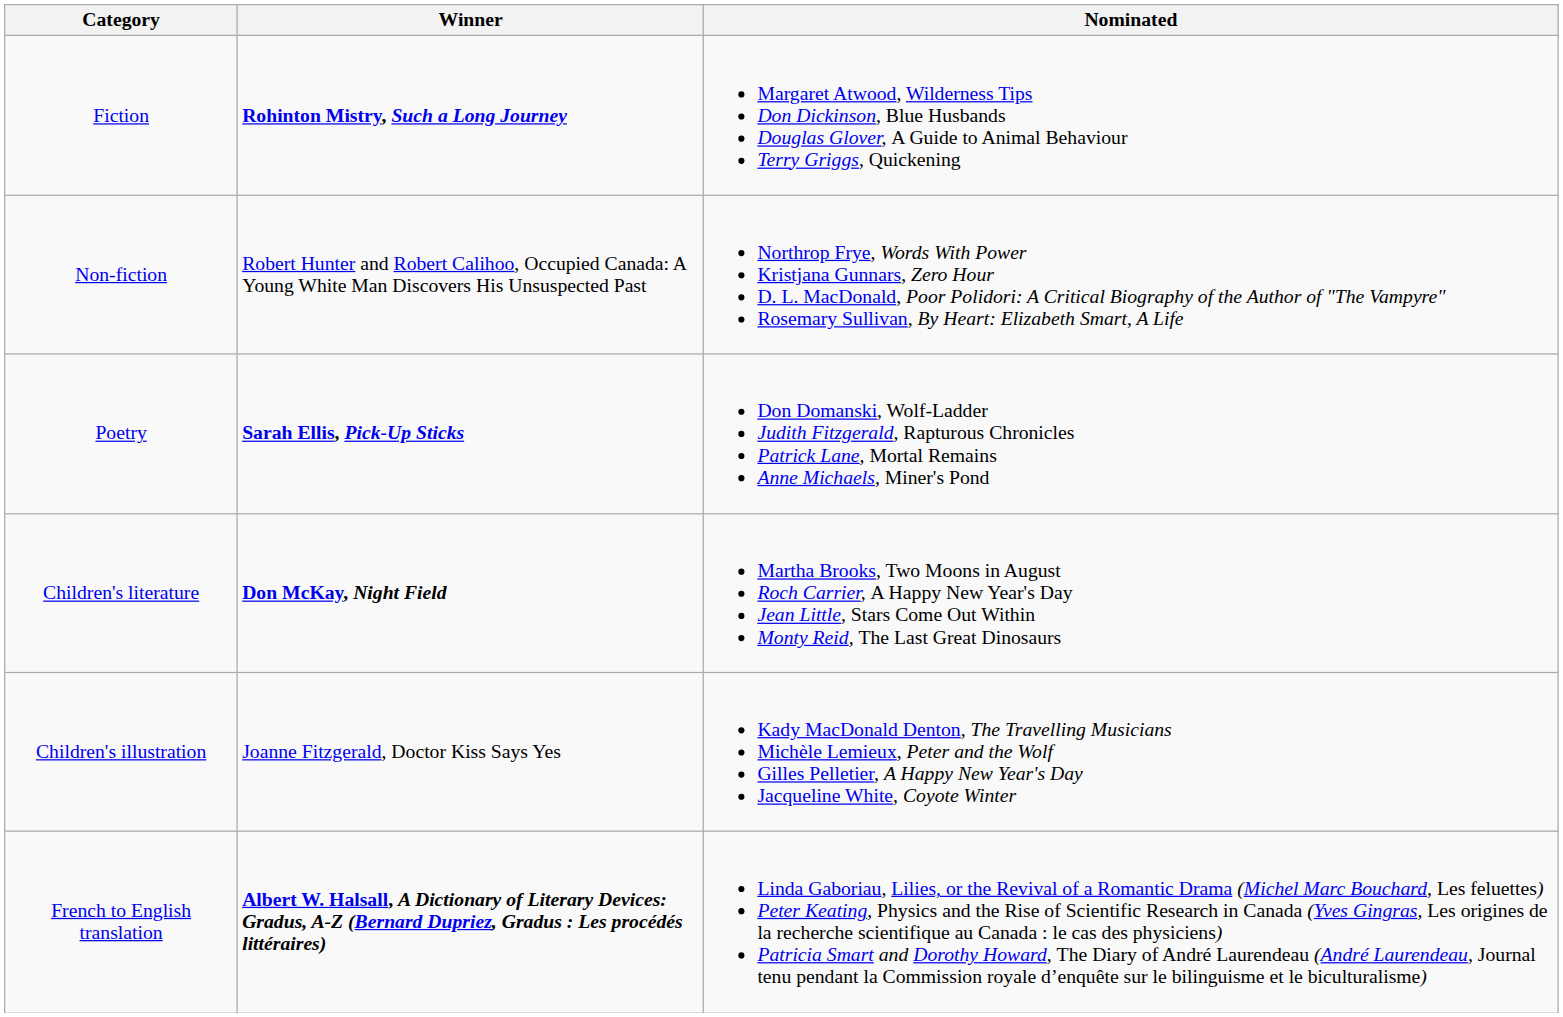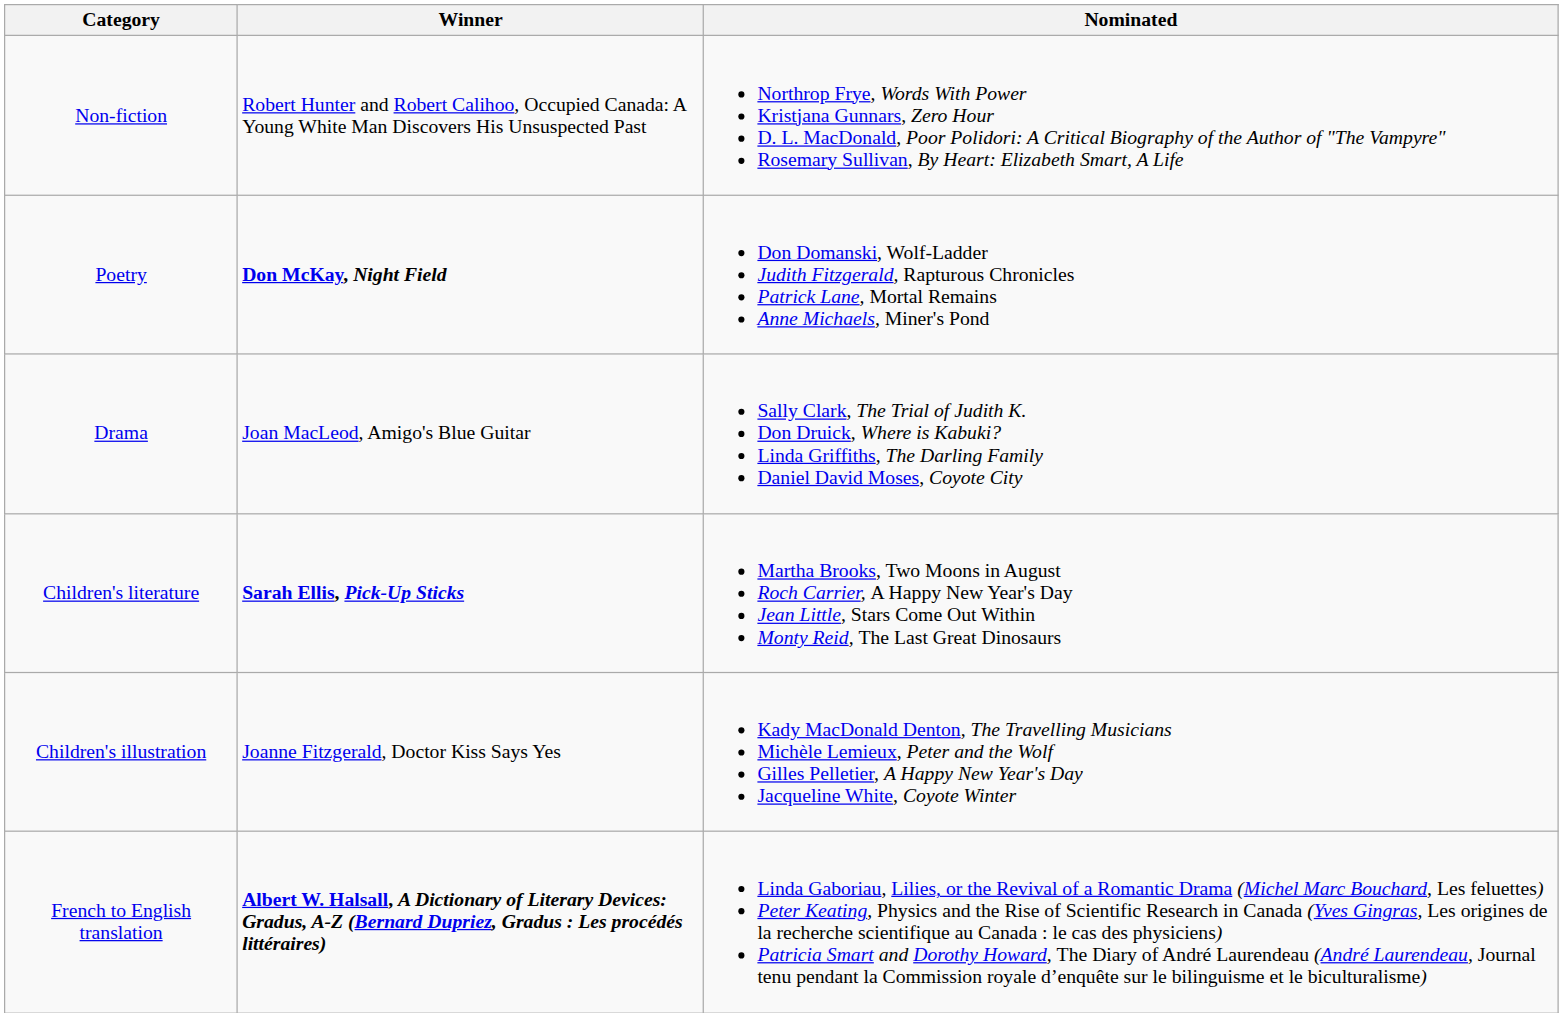 <table class="wikitable" width="100%">
 <tr>
 <th width=15%>Category</th>
 <th width=30%>Winner</th>
 <th width=55%>Nominated</th>
-</tr>
-<tr>
-<td align="center"><a href='#'>Fiction</a></td>
-<td> <strong><a href='#'>Rohinton Mistry</a>, <em><a href='#'>Such a Long Journey</a><strong><em></td>
-<td><br><ul><li><a href='#'>Margaret Atwood</a>, </em><a href='#'>Wilderness Tips</a><em></li><li><a href='#'>Don Dickinson</a>, </em>Blue Husbands<em></li><li><a href='#'>Douglas Glover</a>, </em>A Guide to Animal Behaviour<em></li><li><a href='#'>Terry Griggs</a>, </em>Quickening<em></li></ul></td>
 </tr>
 <tr>
 <td align="center"><a href='#'>Non-fiction</a></td>
 <td> </strong><a href='#'>Robert Hunter</a>  and <a href='#'>Robert Calihoo</a>, </em>Occupied Canada: A Young White Man Discovers His Unsuspected Past</em></strong></td>
 <td><br><ul><li><a href='#'>Northrop Frye</a>, <em>Words With Power</em></li><li><a href='#'>Kristjana Gunnars</a>, <em>Zero Hour</em></li><li><a href='#'>D. L. MacDonald</a>, <em>Poor Polidori: A Critical Biography of the Author of "The Vampyre"</em></li><li><a href='#'>Rosemary Sullivan</a>, <em>By Heart: Elizabeth Smart, A Life</em></li></ul></td>
 </tr>
 <tr>
 <td align="center"><a href='#'>Poetry</a></td>
-<td> <strong><a href='#'>Sarah Ellis</a>, <em><a href='#'>Pick-Up Sticks</a><strong><em></td>
+<td> <strong><a href='#'>Don McKay</a>, <em>Night Field<strong><em></td>
 <td><br><ul><li><a href='#'>Don Domanski</a>, </em>Wolf-Ladder<em></li><li><a href='#'>Judith Fitzgerald</a>, </em>Rapturous Chronicles<em></li><li><a href='#'>Patrick Lane</a>, </em>Mortal Remains<em></li><li><a href='#'>Anne Michaels</a>, </em>Miner's Pond<em></li></ul></td>
 </tr>
 <tr>
+<td align="center"><a href='#'>Drama</a></td>
+<td> </strong><a href='#'>Joan MacLeod</a>, </em>Amigo's Blue Guitar</em></strong></td>
+<td><br><ul><li><a href='#'>Sally Clark</a>, <em>The Trial of Judith K.</em></li><li><a href='#'>Don Druick</a>, <em>Where is Kabuki?</em></li><li><a href='#'>Linda Griffiths</a>, <em>The Darling Family</em></li><li><a href='#'>Daniel David Moses</a>, <em>Coyote City</em></li></ul></td>
+</tr>
+<tr>
 <td align="center"><a href='#'>Children's literature</a></td>
-<td> <strong><a href='#'>Don McKay</a>, <em>Night Field<strong><em></td>
+<td> <strong><a href='#'>Sarah Ellis</a>, <em><a href='#'>Pick-Up Sticks</a><strong><em></td>
 <td><br><ul><li><a href='#'>Martha Brooks</a>, </em>Two Moons in August<em></li><li><a href='#'>Roch Carrier</a>, </em>A Happy New Year's Day<em></li><li><a href='#'>Jean Little</a>, </em>Stars Come Out Within<em></li><li><a href='#'>Monty Reid</a>, </em>The Last Great Dinosaurs<em></li></ul></td>
 </tr>
 <tr>
 <td align="center"><a href='#'>Children's illustration</a></td>
 <td><strong> </strong><a href='#'>Joanne Fitzgerald</a>, </em>Doctor Kiss Says Yes</em></strong></strong></td>
 <td><br><ul><li><a href='#'>Kady MacDonald Denton</a>, <em>The Travelling Musicians</em></li><li><a href='#'>Michèle Lemieux</a>, <em>Peter and the Wolf</em></li><li><a href='#'>Gilles Pelletier</a>, <em>A Happy New Year's Day</em></li><li><a href='#'>Jacqueline White</a>, <em>Coyote Winter</em></li></ul></td>
 </tr>
 <tr>
 <td align="center"><a href='#'>French to English translation</a></td>
 <td> <strong><a href='#'>Albert W. Halsall</a>, <em>A Dictionary of Literary Devices: Gradus, A-Z<strong><em> (<a href='#'>Bernard Dupriez</a>, </em>Gradus : Les procédés littéraires<em>)</td>
 <td><br><ul><li><a href='#'>Linda Gaboriau</a>, </em><a href='#'>Lilies, or the Revival of a Romantic Drama</a><em> (<a href='#'>Michel Marc Bouchard</a>, </em>Les feluettes<em>)</li><li><a href='#'>Peter Keating</a>, </em>Physics and the Rise of Scientific Research in Canada<em> (<a href='#'>Yves Gingras</a>, </em>Les origines de la recherche scientifique au Canada : le cas des physiciens<em>)</li><li><a href='#'>Patricia Smart</a> and <a href='#'>Dorothy Howard</a>, </em>The Diary of André Laurendeau<em> (<a href='#'>André Laurendeau</a>, </em>Journal tenu pendant la Commission royale d’enquête sur le bilinguisme et le biculturalisme<em>)</li></ul></td>
 </tr>
 </table>
